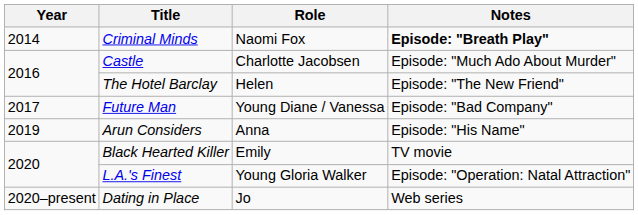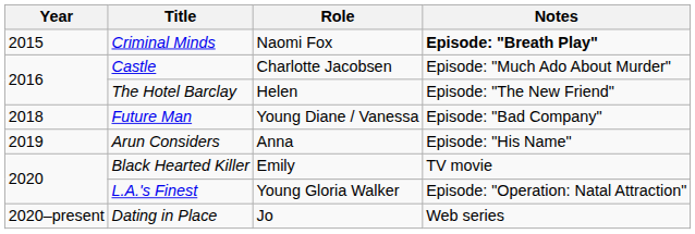 <table class="wikitable sortable plainrowheaders">
 <tr>
 <th>Year</th>
 <th>Title</th>
 <th>Role</th>
 <th class="unsortable">Notes</th>
 </tr>
 <tr>
-<td>2014</td>
+<td>2015</td>
 <td><em><a href='#'>Criminal Minds</a></em></td>
 <td>Naomi Fox</td>
 <td><strong>Episode: "Breath Play"</strong></td>
 </tr>
 <tr>
 <td rowspan="2">2016</td>
 <td><em><a href='#'>Castle</a></em></td>
 <td>Charlotte Jacobsen</td>
 <td>Episode: "Much Ado About Murder"</td>
 </tr>
 <tr>
 <td><em>The Hotel Barclay</em></td>
 <td>Helen</td>
 <td>Episode: "The New Friend"</td>
 </tr>
 <tr>
-<td>2017</td>
+<td>2018</td>
 <td><em><a href='#'>Future Man</a></em></td>
 <td>Young Diane / Vanessa</td>
 <td>Episode: "Bad Company"</td>
 </tr>
 <tr>
 <td>2019</td>
 <td><em>Arun Considers</em></td>
 <td>Anna</td>
 <td>Episode: "His Name"</td>
 </tr>
 <tr>
 <td rowspan="2">2020</td>
 <td><em>Black Hearted Killer</em></td>
 <td>Emily</td>
 <td>TV movie</td>
 </tr>
 <tr>
 <td><em><a href='#'>L.A.'s Finest</a></em></td>
 <td>Young Gloria Walker</td>
 <td>Episode: "Operation: Natal Attraction"</td>
 </tr>
 <tr>
 <td>2020–present</td>
 <td><em>Dating in Place</em></td>
 <td>Jo</td>
 <td>Web series</td>
 </tr>
 </table>
